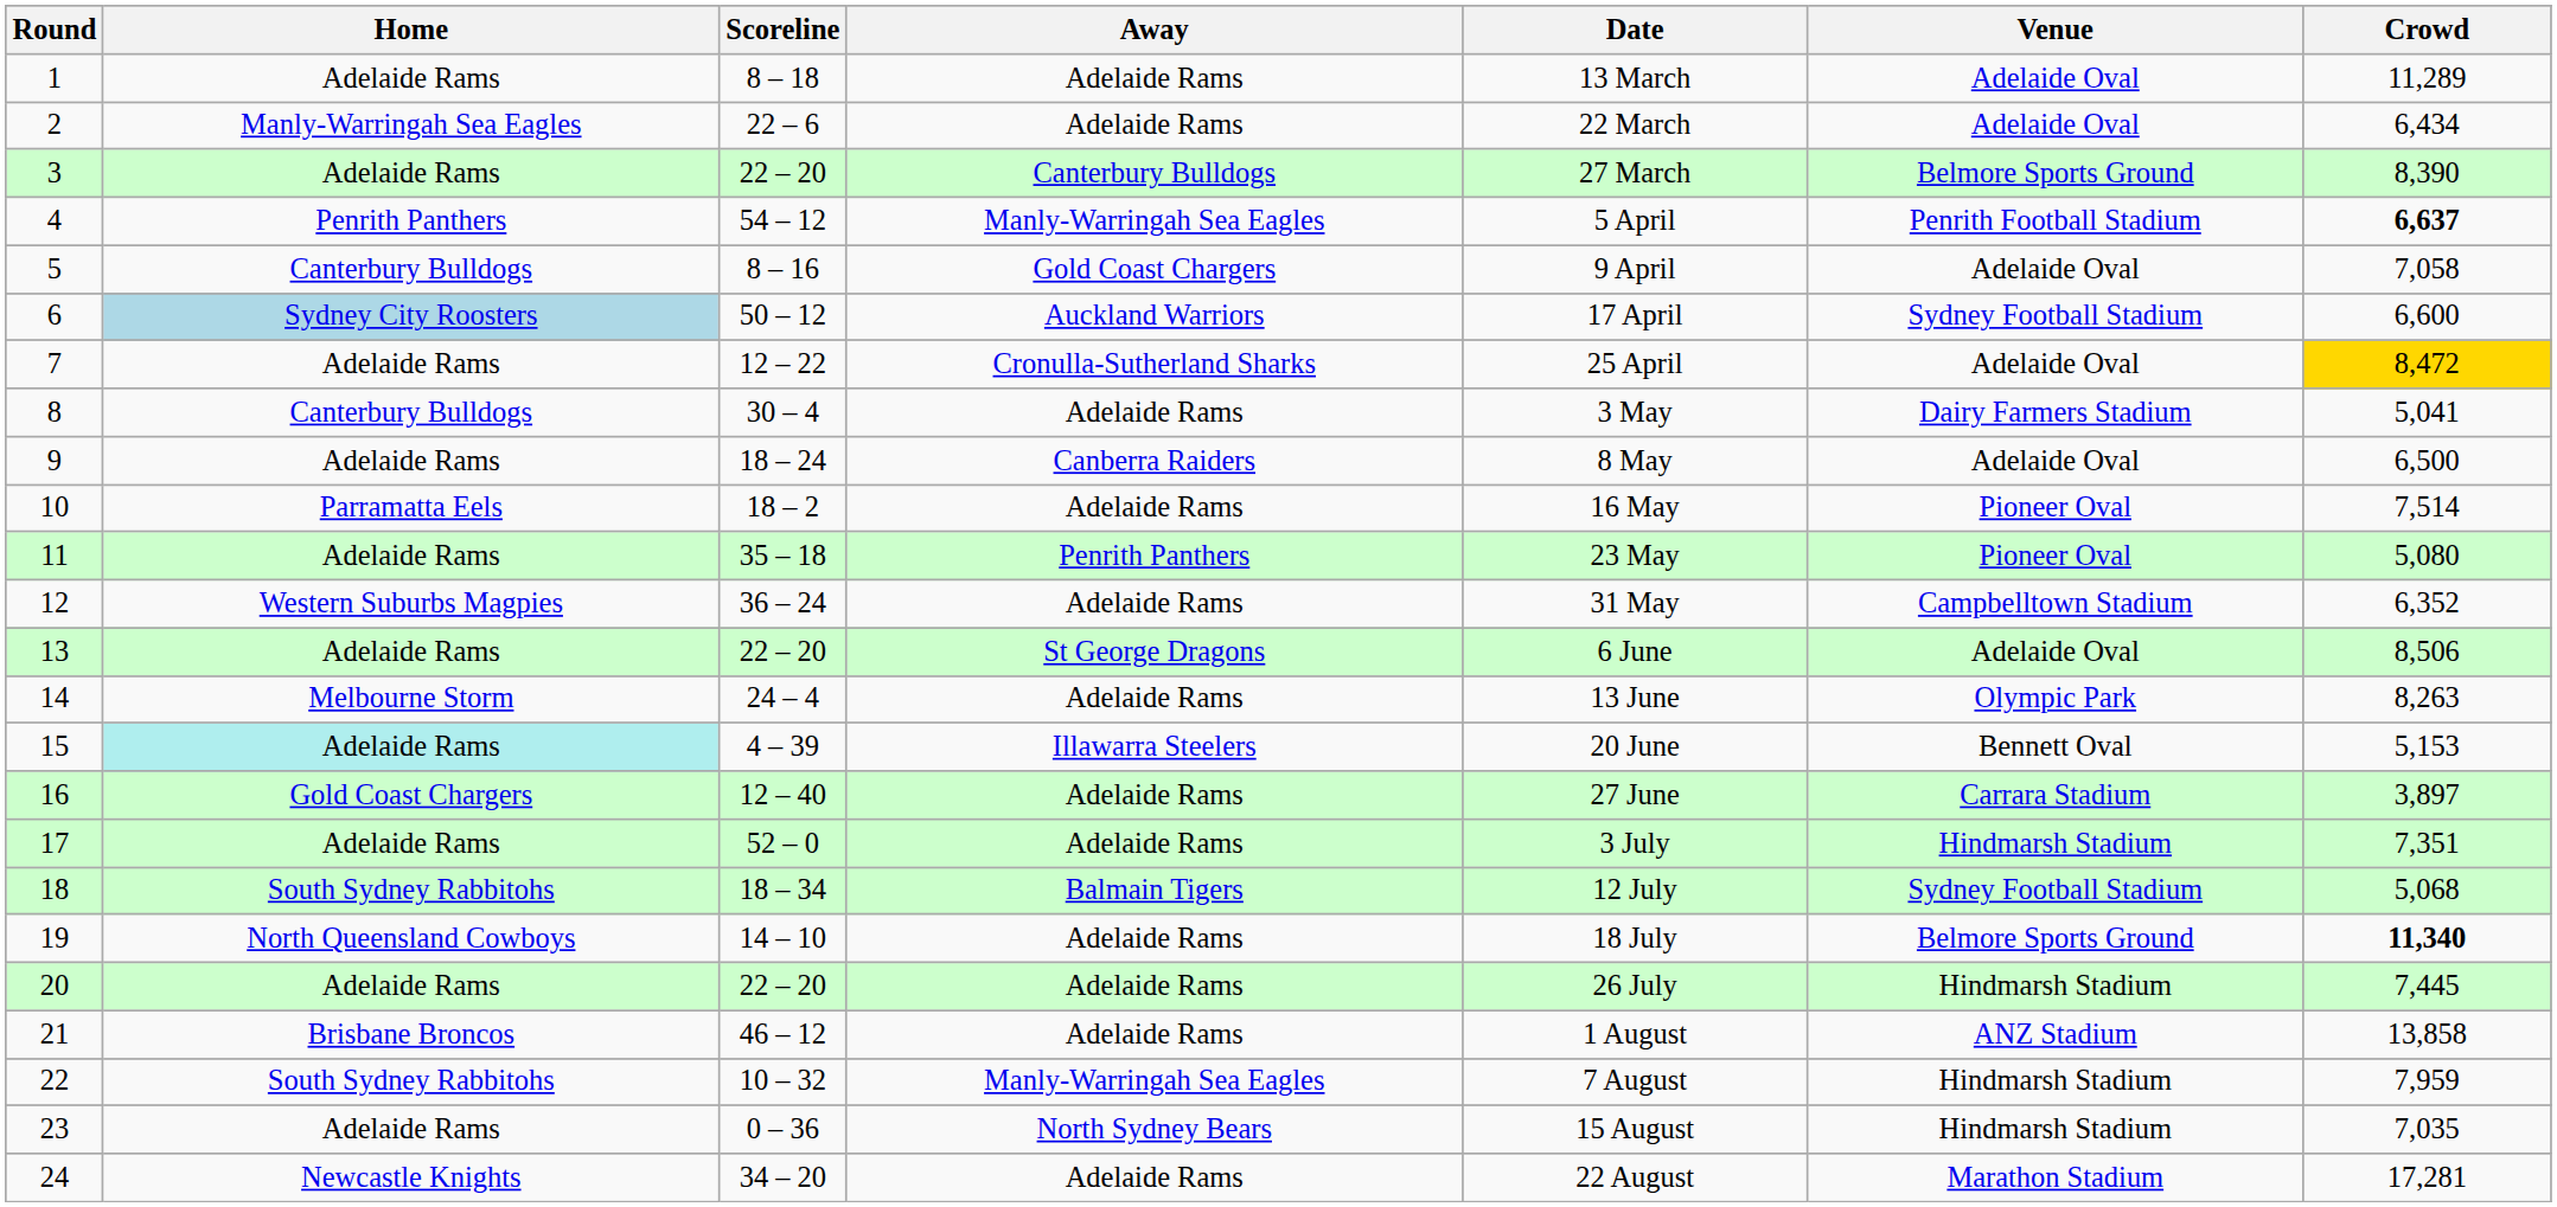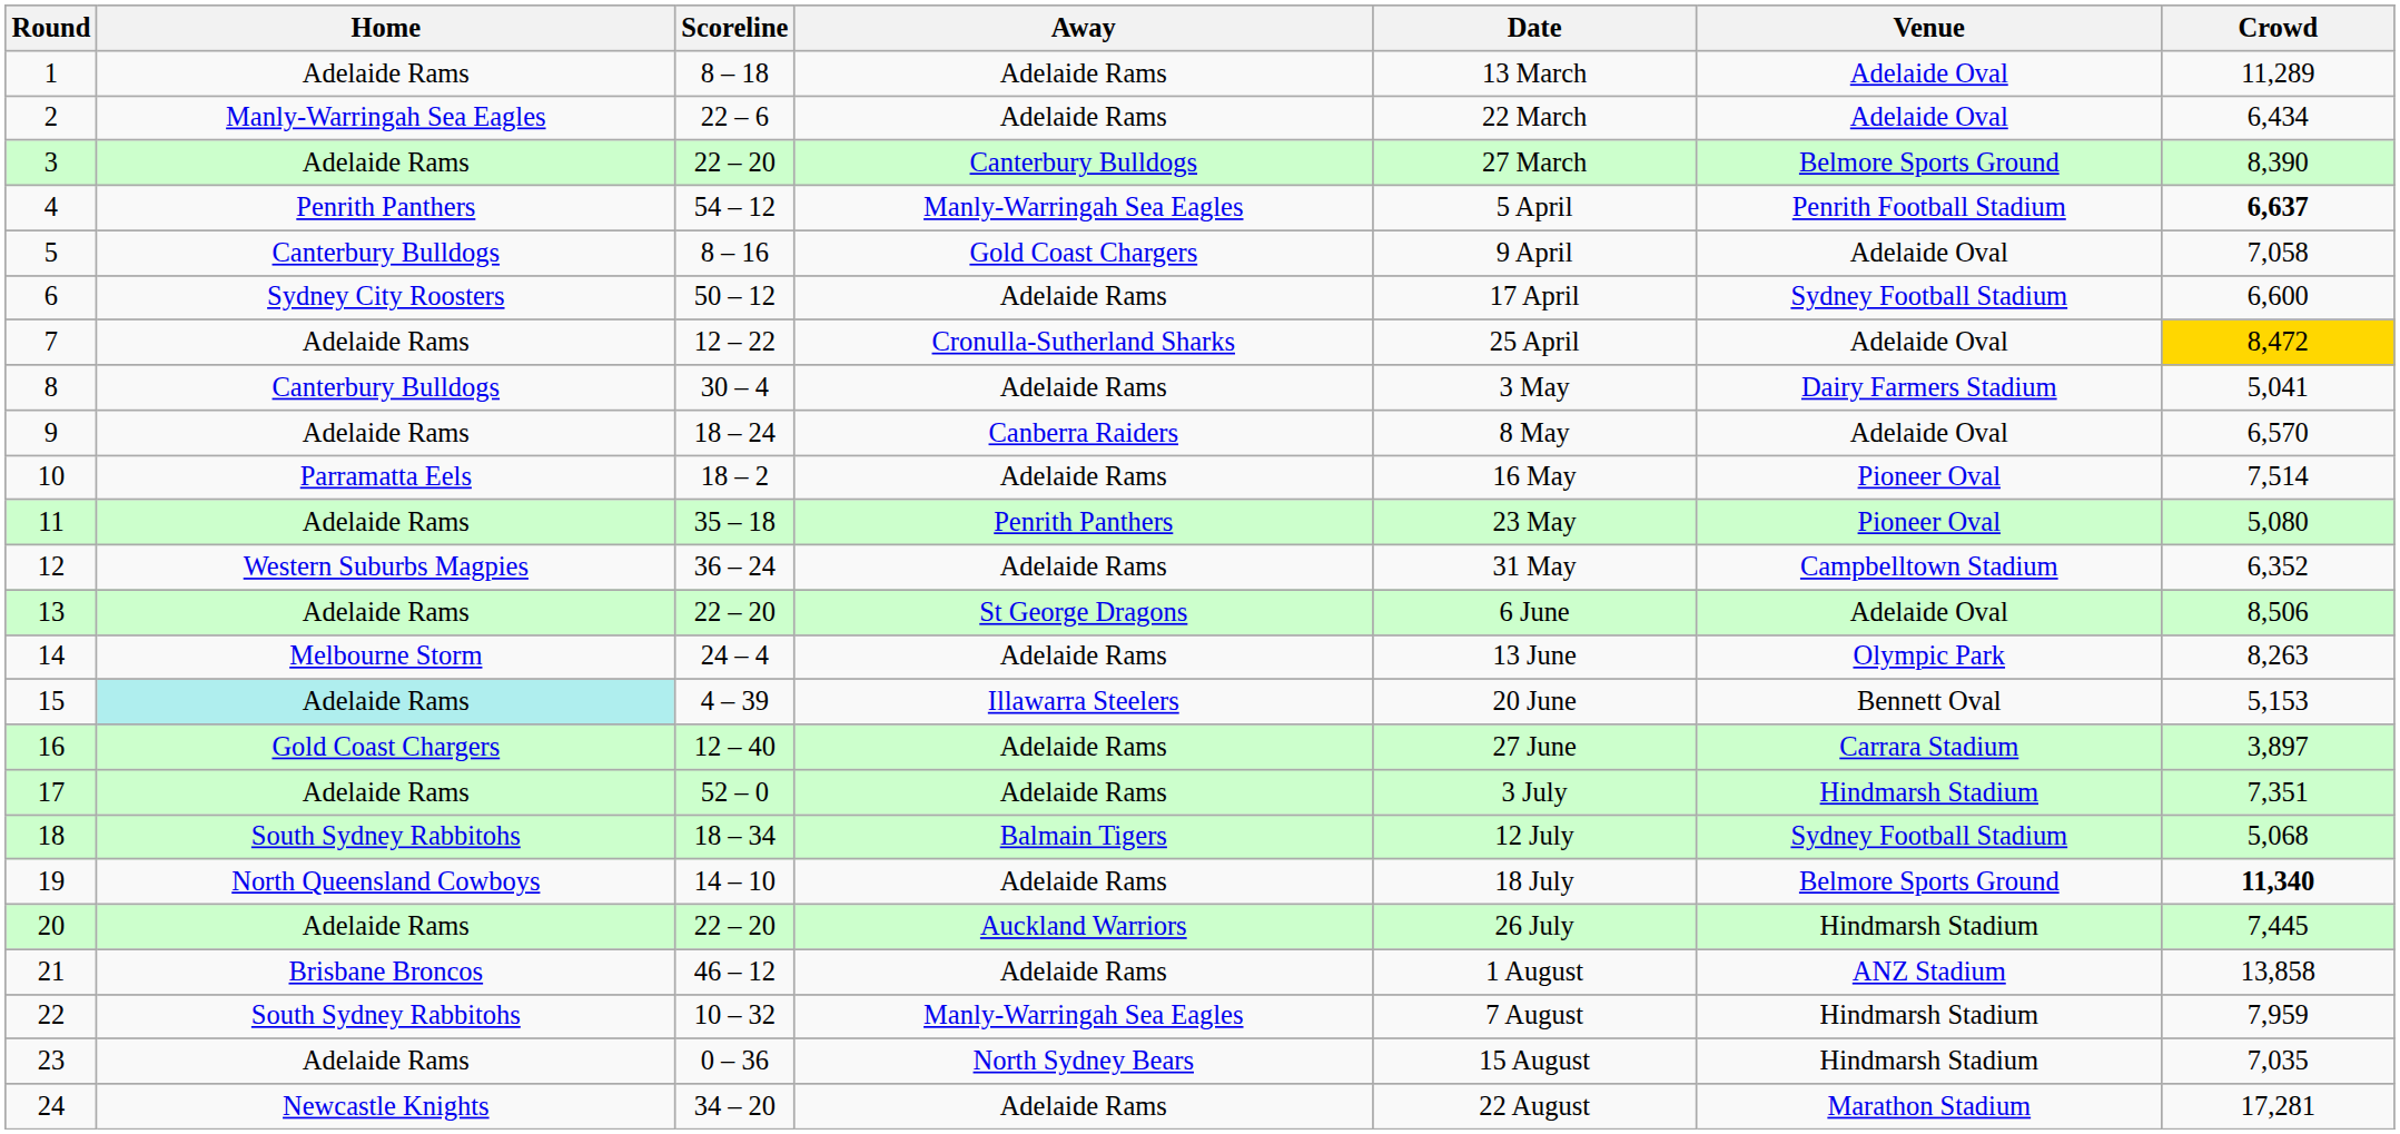 <table class="wikitable"  style="font-size:90%; text-align:center; width:100%;">
 <tr>
 <th width=2%>Round</th>
 <th style="width:25%;">Home</th>
 <th width=4%>Scoreline</th>
 <th style="width:25%;">Away</th>
 <th style="width:14%;">Date</th>
 <th style="width:20%;">Venue</th>
 <th style="width:10%;">Crowd</th>
 </tr>
 <tr>
 <td>1</td>
 <td> Adelaide Rams</td>
 <td>8 – 18</td>
 <td> Adelaide Rams</td>
 <td>13 March</td>
 <td><a href='#'>Adelaide Oval</a></td>
 <td>11,289</td>
 </tr>
 <tr>
 <td>2</td>
 <td> <a href='#'>Manly-Warringah Sea Eagles</a></td>
 <td>22 – 6</td>
 <td> Adelaide Rams</td>
 <td>22 March</td>
 <td><a href='#'>Adelaide Oval</a></td>
 <td>6,434</td>
 </tr>
 <tr style="background:#cfc;">
 <td>3</td>
 <td> Adelaide Rams</td>
 <td>22 – 20</td>
 <td> <a href='#'>Canterbury Bulldogs</a></td>
 <td>27 March</td>
 <td><a href='#'>Belmore Sports Ground</a></td>
 <td>8,390</td>
 </tr>
 <tr>
 <td>4</td>
 <td> <a href='#'>Penrith Panthers</a></td>
 <td>54 – 12</td>
 <td> <a href='#'>Manly-Warringah Sea Eagles</a></td>
 <td>5 April</td>
 <td><a href='#'>Penrith Football Stadium</a></td>
 <td><strong>6,637</strong></td>
 </tr>
 <tr>
 <td>5</td>
 <td> <a href='#'>Canterbury Bulldogs</a></td>
 <td>8 – 16</td>
 <td> <a href='#'>Gold Coast Chargers</a></td>
 <td>9 April</td>
 <td>Adelaide Oval</td>
 <td>7,058</td>
 </tr>
 <tr>
 <td>6</td>
-<td style="background: lightblue;"> <a href='#'>Sydney City Roosters</a></td>
+<td> <a href='#'>Sydney City Roosters</a></td>
 <td>50 – 12</td>
-<td> <a href='#'>Auckland Warriors</a></td>
+<td> Adelaide Rams</td>
 <td>17 April</td>
 <td><a href='#'>Sydney Football Stadium</a></td>
 <td>6,600</td>
 </tr>
 <tr>
 <td>7</td>
 <td> Adelaide Rams</td>
 <td>12 – 22</td>
 <td> <a href='#'>Cronulla-Sutherland Sharks</a></td>
 <td>25 April</td>
 <td>Adelaide Oval</td>
 <td style="background: gold;">8,472</td>
 </tr>
 <tr>
 <td>8</td>
 <td> <a href='#'>Canterbury Bulldogs</a></td>
 <td>30 – 4</td>
 <td> Adelaide Rams</td>
 <td>3 May</td>
 <td><a href='#'>Dairy Farmers Stadium</a></td>
 <td>5,041</td>
 </tr>
 <tr>
 <td>9</td>
 <td> Adelaide Rams</td>
 <td>18 – 24</td>
 <td> <a href='#'>Canberra Raiders</a></td>
 <td>8 May</td>
 <td>Adelaide Oval</td>
-<td>6,500</td>
+<td>6,570</td>
 </tr>
 <tr>
 <td>10</td>
 <td> <a href='#'>Parramatta Eels</a></td>
 <td>18 – 2</td>
 <td> Adelaide Rams</td>
 <td>16 May</td>
 <td><a href='#'>Pioneer Oval</a></td>
 <td>7,514</td>
 </tr>
 <tr style="background:#cfc;">
 <td>11</td>
 <td> Adelaide Rams</td>
 <td>35 – 18</td>
 <td> <a href='#'>Penrith Panthers</a></td>
 <td>23 May</td>
 <td><a href='#'>Pioneer Oval</a></td>
 <td>5,080</td>
 </tr>
 <tr>
 <td>12</td>
 <td> <a href='#'>Western Suburbs Magpies</a></td>
 <td>36 – 24</td>
 <td> Adelaide Rams</td>
 <td>31 May</td>
 <td><a href='#'>Campbelltown Stadium</a></td>
 <td>6,352</td>
 </tr>
 <tr style="background:#cfc;">
 <td>13</td>
 <td> Adelaide Rams</td>
 <td>22 – 20</td>
 <td> <a href='#'>St George Dragons</a></td>
 <td>6 June</td>
 <td>Adelaide Oval</td>
 <td>8,506</td>
 </tr>
 <tr>
 <td>14</td>
 <td> <a href='#'>Melbourne Storm</a></td>
 <td>24 – 4</td>
 <td> Adelaide Rams</td>
 <td>13 June</td>
 <td><a href='#'>Olympic Park</a></td>
 <td>8,263</td>
 </tr>
 <tr>
 <td>15</td>
 <td style="background: paleturquoise;"> Adelaide Rams</td>
 <td>4 – 39</td>
 <td> <a href='#'>Illawarra Steelers</a></td>
 <td>20 June</td>
 <td>Bennett Oval</td>
 <td>5,153</td>
 </tr>
 <tr style="background:#cfc;">
 <td>16</td>
 <td> <a href='#'>Gold Coast Chargers</a></td>
 <td>12 – 40</td>
 <td> Adelaide Rams</td>
 <td>27 June</td>
 <td><a href='#'>Carrara Stadium</a></td>
 <td>3,897</td>
 </tr>
 <tr style="background:#cfc;">
 <td>17</td>
 <td> Adelaide Rams</td>
 <td>52 – 0</td>
 <td> Adelaide Rams</td>
 <td>3 July</td>
 <td><a href='#'>Hindmarsh Stadium</a></td>
 <td>7,351</td>
 </tr>
 <tr style="background:#cfc;">
 <td>18</td>
 <td> <a href='#'>South Sydney Rabbitohs</a></td>
 <td>18 – 34</td>
 <td> <a href='#'>Balmain Tigers</a></td>
 <td>12 July</td>
 <td><a href='#'>Sydney Football Stadium</a></td>
 <td>5,068</td>
 </tr>
 <tr>
 <td>19</td>
 <td> <a href='#'>North Queensland Cowboys</a></td>
 <td>14 – 10</td>
 <td> Adelaide Rams</td>
 <td>18 July</td>
 <td><a href='#'>Belmore Sports Ground</a></td>
 <td><strong>11,340</strong></td>
 </tr>
 <tr style="background:#cfc;">
 <td>20</td>
 <td> Adelaide Rams</td>
 <td>22 – 20</td>
-<td> Adelaide Rams</td>
+<td> <a href='#'>Auckland Warriors</a></td>
 <td>26 July</td>
 <td>Hindmarsh Stadium</td>
 <td>7,445</td>
 </tr>
 <tr>
 <td>21</td>
 <td> <a href='#'>Brisbane Broncos</a></td>
 <td>46 – 12</td>
 <td> Adelaide Rams</td>
 <td>1 August</td>
 <td><a href='#'>ANZ Stadium</a></td>
 <td>13,858</td>
 </tr>
 <tr>
 <td>22</td>
 <td> <a href='#'>South Sydney Rabbitohs</a></td>
 <td>10 – 32</td>
 <td> <a href='#'>Manly-Warringah Sea Eagles</a></td>
 <td>7 August</td>
 <td>Hindmarsh Stadium</td>
 <td>7,959</td>
 </tr>
 <tr>
 <td>23</td>
 <td> Adelaide Rams</td>
 <td>0 – 36</td>
 <td> <a href='#'>North Sydney Bears</a></td>
 <td>15 August</td>
 <td>Hindmarsh Stadium</td>
 <td>7,035</td>
 </tr>
 <tr>
 <td>24</td>
 <td> <a href='#'>Newcastle Knights</a></td>
 <td>34 – 20</td>
 <td> Adelaide Rams</td>
 <td>22 August</td>
 <td><a href='#'>Marathon Stadium</a></td>
 <td>17,281</td>
 </tr>
 </table>
